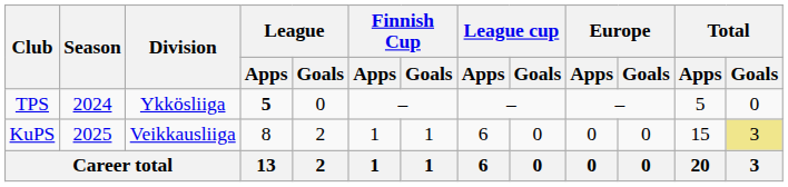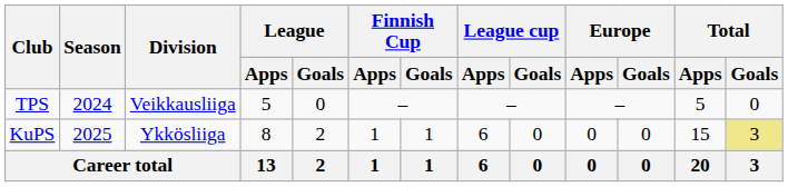 <table class="wikitable" style="text-align:center">
 <tr>
 <th rowspan="2">Club</th>
 <th rowspan="2">Season</th>
 <th rowspan="2">Division</th>
 <th colspan="2">League</th>
 <th colspan="2"><a href='#'>Finnish Cup</a></th>
 <th colspan="2"><a href='#'>League cup</a></th>
 <th colspan="2">Europe</th>
 <th colspan="2">Total</th>
 </tr>
 <tr>
 <th>Apps</th>
 <th>Goals</th>
 <th>Apps</th>
 <th>Goals</th>
 <th>Apps</th>
 <th>Goals</th>
 <th>Apps</th>
 <th>Goals</th>
 <th>Apps</th>
 <th>Goals</th>
 </tr>
 <tr>
 <td><a href='#'>TPS</a></td>
 <td><a href='#'>2024</a></td>
-<td><a href='#'>Ykkösliiga</a></td>
-<td><strong>5</strong></td>
+<td><a href='#'>Veikkausliiga</a></td>
+<td>5</td>
 <td>0</td>
 <td colspan=2>–</td>
 <td colspan=2>–</td>
 <td colspan=2>–</td>
 <td>5</td>
 <td>0</td>
 </tr>
 <tr>
 <td><a href='#'>KuPS</a></td>
 <td><a href='#'>2025</a></td>
-<td><a href='#'>Veikkausliiga</a></td>
+<td><a href='#'>Ykkösliiga</a></td>
 <td>8</td>
 <td>2</td>
 <td>1</td>
 <td>1</td>
 <td>6</td>
 <td>0</td>
 <td>0</td>
 <td>0</td>
 <td>15</td>
 <td style="background: khaki;">3</td>
 </tr>
 <tr>
 <th colspan="3">Career total</th>
 <th>13</th>
 <th>2</th>
 <th>1</th>
 <th>1</th>
 <th>6</th>
 <th>0</th>
 <th>0</th>
 <th>0</th>
 <th>20</th>
 <th>3</th>
 </tr>
 </table>
